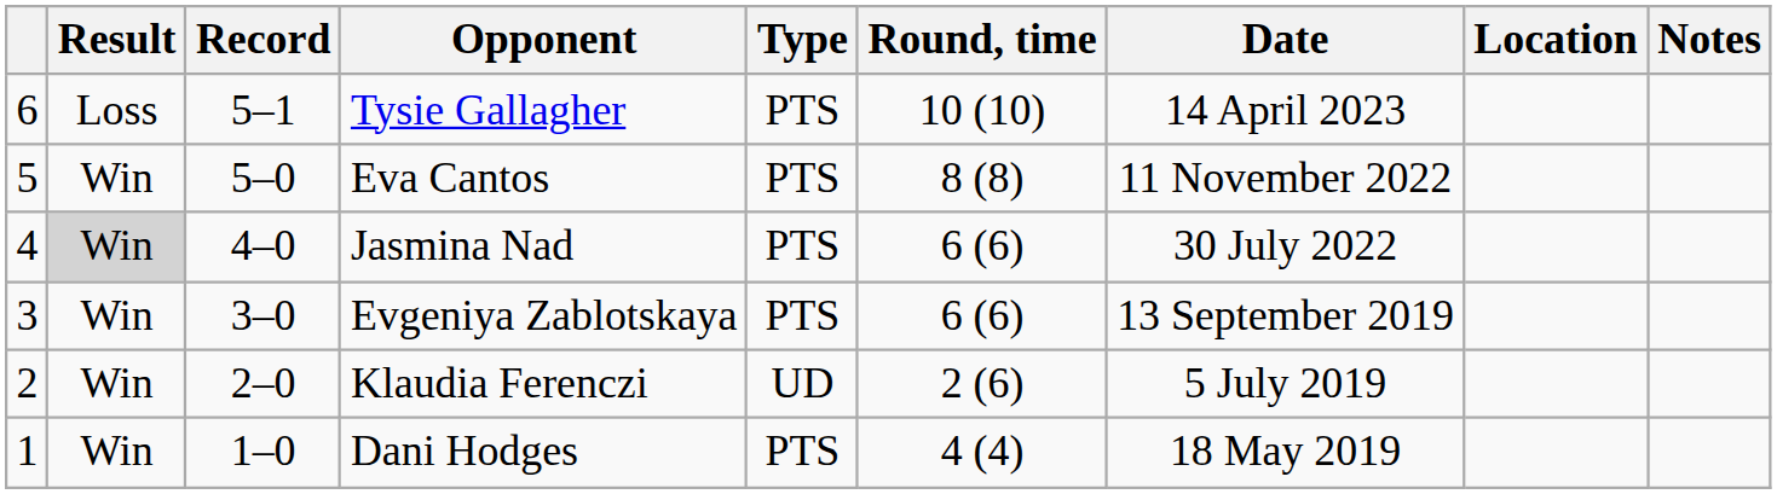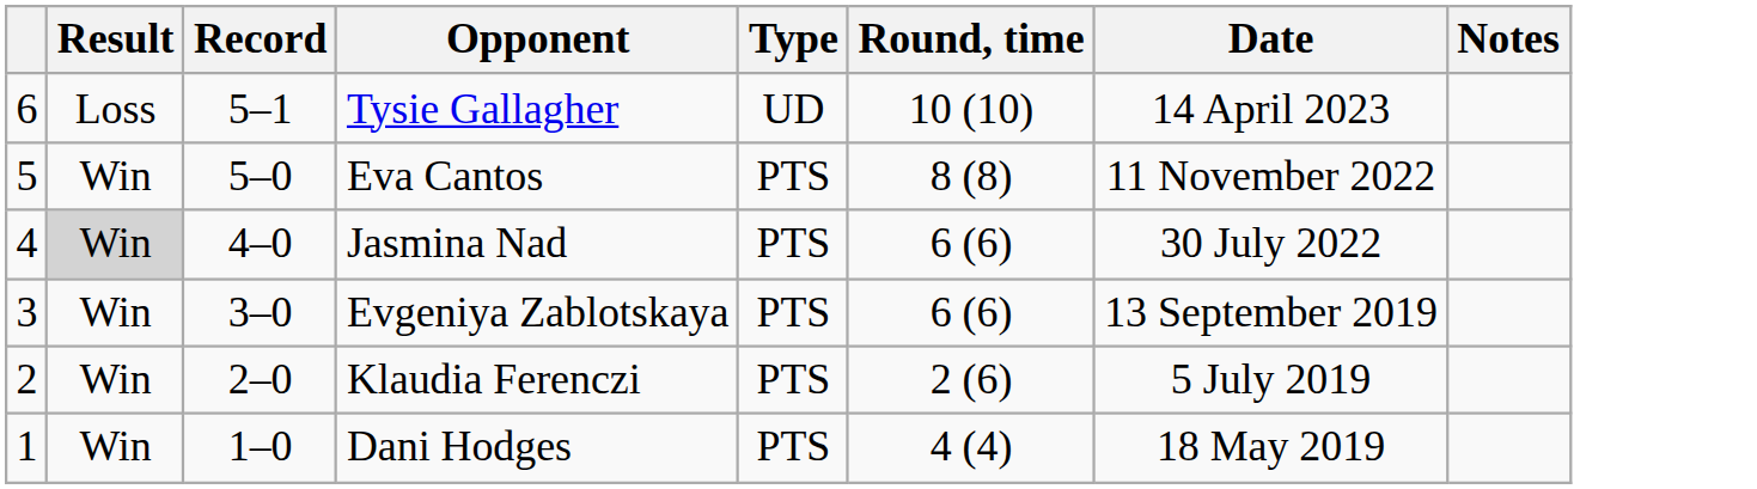 <table class="wikitable" style="text-align:center">
 <tr>
 <th></th>
 <th>Result</th>
 <th>Record</th>
 <th>Opponent</th>
 <th>Type</th>
 <th>Round, time</th>
 <th>Date</th>
-<th>Location</th>
 <th>Notes</th>
 </tr>
 <tr>
 <td>6</td>
 <td>Loss</td>
 <td>5–1</td>
 <td align=left><a href='#'>Tysie Gallagher</a></td>
-<td>PTS</td>
+<td>UD</td>
 <td>10 (10)</td>
 <td>14 April 2023</td>
-<td align=left></td>
 <td align=left></td>
 </tr>
 <tr>
 <td>5</td>
 <td>Win</td>
 <td>5–0</td>
 <td align=left>Eva Cantos</td>
 <td>PTS</td>
 <td>8 (8)</td>
 <td>11 November 2022</td>
-<td align=left></td>
 <td></td>
 </tr>
 <tr>
 <td>4</td>
 <td style="background: lightgrey;">Win</td>
 <td>4–0</td>
 <td align=left>Jasmina Nad</td>
 <td>PTS</td>
 <td>6 (6)</td>
 <td>30 July 2022</td>
-<td align=left></td>
 <td></td>
 </tr>
 <tr>
 <td>3</td>
 <td>Win</td>
 <td>3–0</td>
 <td align=left>Evgeniya Zablotskaya</td>
 <td>PTS</td>
 <td>6 (6)</td>
 <td>13 September 2019</td>
-<td align=left></td>
 <td></td>
 </tr>
 <tr>
 <td>2</td>
 <td>Win</td>
 <td>2–0</td>
 <td align=left>Klaudia Ferenczi</td>
-<td>UD</td>
+<td>PTS</td>
 <td>2 (6)</td>
 <td>5 July 2019</td>
-<td align=left></td>
 <td></td>
 </tr>
 <tr>
 <td>1</td>
 <td>Win</td>
 <td>1–0</td>
 <td align=left>Dani Hodges</td>
 <td>PTS</td>
 <td>4 (4)</td>
 <td>18 May 2019</td>
-<td align=left></td>
 <td></td>
 </tr>
 </table>
